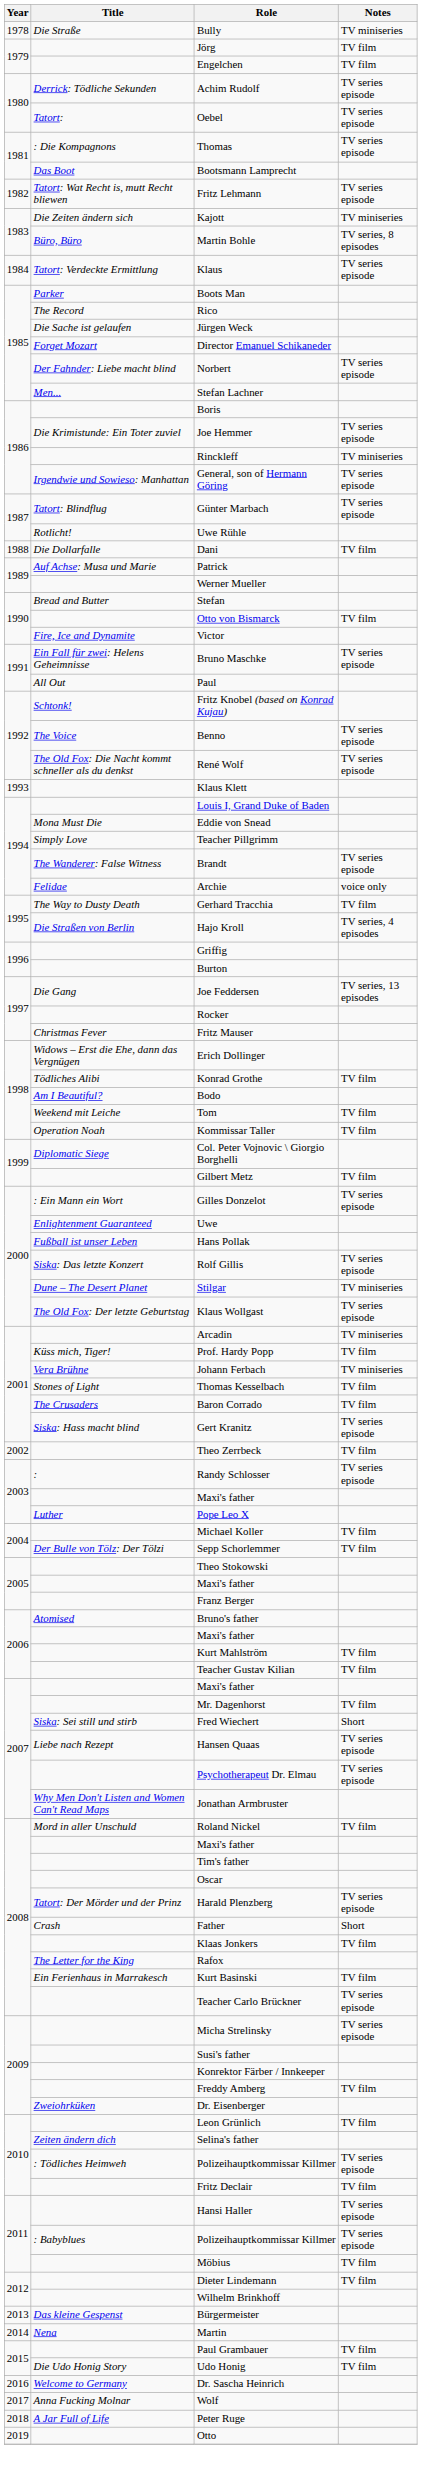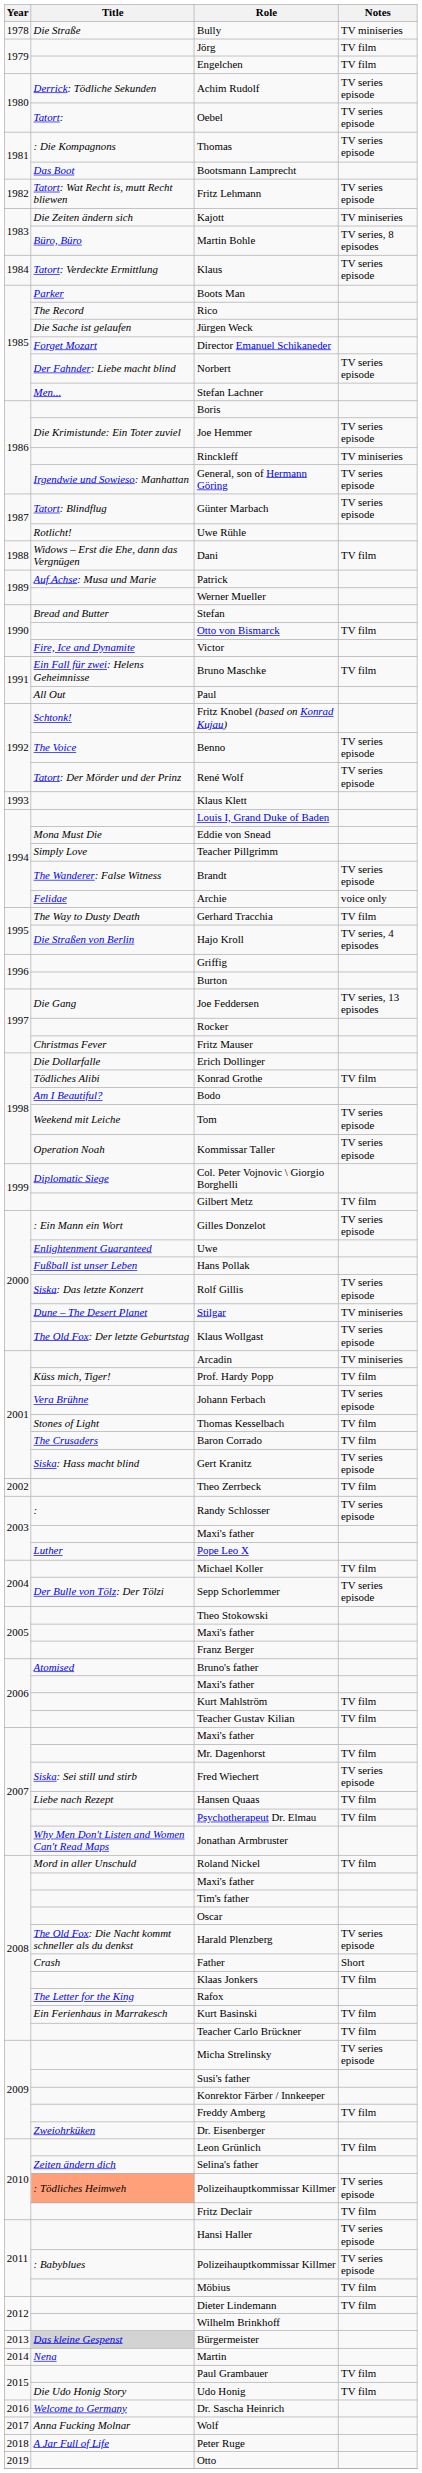 <table class="wikitable sortable">
 <tr>
 <th>Year</th>
 <th>Title</th>
 <th>Role</th>
 <th class="unsortable">Notes</th>
 </tr>
 <tr>
 <td>1978</td>
 <td><em>Die Straße</em></td>
 <td>Bully</td>
 <td>TV miniseries</td>
 </tr>
 <tr>
 <td rowspan=2>1979</td>
 <td><em></em></td>
 <td>Jörg</td>
 <td>TV film</td>
 </tr>
 <tr>
 <td><em></em></td>
 <td>Engelchen</td>
 <td>TV film</td>
 </tr>
 <tr>
 <td rowspan=2>1980</td>
 <td><em><a href='#'>Derrick</a>: Tödliche Sekunden</em></td>
 <td>Achim Rudolf</td>
 <td>TV series episode</td>
 </tr>
 <tr>
 <td><em><a href='#'>Tatort</a>: </em></td>
 <td>Oebel</td>
 <td>TV series episode</td>
 </tr>
 <tr>
 <td rowspan=2>1981</td>
 <td><em>: Die Kompagnons</em></td>
 <td>Thomas</td>
 <td>TV series episode</td>
 </tr>
 <tr>
 <td><em><a href='#'>Das Boot</a></em></td>
 <td>Bootsmann Lamprecht</td>
 <td></td>
 </tr>
 <tr>
 <td>1982</td>
 <td><em><a href='#'>Tatort</a>: Wat Recht is, mutt Recht bliewen</em></td>
 <td>Fritz Lehmann</td>
 <td>TV series episode</td>
 </tr>
 <tr>
 <td rowspan=2>1983</td>
 <td><em>Die Zeiten ändern sich</em></td>
 <td>Kajott</td>
 <td>TV miniseries</td>
 </tr>
 <tr>
 <td><em><a href='#'>Büro, Büro</a></em></td>
 <td>Martin Bohle</td>
 <td>TV series, 8 episodes</td>
 </tr>
 <tr>
 <td>1984</td>
 <td><em><a href='#'>Tatort</a>: Verdeckte Ermittlung</em></td>
 <td>Klaus</td>
 <td>TV series episode</td>
 </tr>
 <tr>
 <td rowspan=6>1985</td>
 <td><em><a href='#'>Parker</a></em></td>
 <td>Boots Man</td>
 <td></td>
 </tr>
 <tr>
 <td><em>The Record</em></td>
 <td>Rico</td>
 <td></td>
 </tr>
 <tr>
 <td><em>Die Sache ist gelaufen</em></td>
 <td>Jürgen Weck</td>
 <td></td>
 </tr>
 <tr>
 <td><em><a href='#'>Forget Mozart</a></em></td>
 <td>Director <a href='#'>Emanuel Schikaneder</a></td>
 <td></td>
 </tr>
 <tr>
 <td><em><a href='#'>Der Fahnder</a>: Liebe macht blind</em></td>
 <td>Norbert</td>
 <td>TV series episode</td>
 </tr>
 <tr>
 <td><em><a href='#'>Men...</a></em></td>
 <td>Stefan Lachner</td>
 <td></td>
 </tr>
 <tr>
 <td rowspan=4>1986</td>
 <td><em></em></td>
 <td>Boris</td>
 <td></td>
 </tr>
 <tr>
 <td><em>Die Krimistunde: Ein Toter zuviel</em></td>
 <td>Joe Hemmer</td>
 <td>TV series episode</td>
 </tr>
 <tr>
 <td><em></em></td>
 <td>Rinckleff</td>
 <td>TV miniseries</td>
 </tr>
 <tr>
 <td><em><a href='#'>Irgendwie und Sowieso</a>: Manhattan</em></td>
 <td>General, son of <a href='#'>Hermann Göring</a></td>
 <td>TV series episode</td>
 </tr>
 <tr>
 <td rowspan=2>1987</td>
 <td><em><a href='#'>Tatort</a>: Blindflug</em></td>
 <td>Günter Marbach</td>
 <td>TV series episode</td>
 </tr>
 <tr>
 <td><em>Rotlicht!</em></td>
 <td>Uwe Rühle</td>
 <td></td>
 </tr>
 <tr>
 <td>1988</td>
-<td><em>Die Dollarfalle</em></td>
+<td><em>Widows – Erst die Ehe, dann das Vergnügen</em></td>
 <td>Dani</td>
 <td>TV film</td>
 </tr>
 <tr>
 <td rowspan=2>1989</td>
 <td><em><a href='#'>Auf Achse</a>: Musa und Marie</em></td>
 <td>Patrick</td>
 <td></td>
 </tr>
 <tr>
 <td><em></em></td>
 <td>Werner Mueller</td>
 <td></td>
 </tr>
 <tr>
 <td rowspan=3>1990</td>
 <td><em>Bread and Butter</em></td>
 <td>Stefan</td>
 <td></td>
 </tr>
 <tr>
 <td><em></em></td>
 <td><a href='#'>Otto von Bismarck</a></td>
 <td>TV film</td>
 </tr>
 <tr>
 <td><em><a href='#'>Fire, Ice and Dynamite</a></em></td>
 <td>Victor</td>
 <td></td>
 </tr>
 <tr>
 <td rowspan=2>1991</td>
 <td><em><a href='#'>Ein Fall für zwei</a>: Helens Geheimnisse</em></td>
 <td>Bruno Maschke</td>
-<td>TV series episode</td>
+<td>TV film</td>
 </tr>
 <tr>
 <td><em>All Out</em></td>
 <td>Paul</td>
 <td></td>
 </tr>
 <tr>
 <td rowspan=3>1992</td>
 <td><em><a href='#'>Schtonk!</a></em></td>
 <td>Fritz Knobel <em>(based on <a href='#'>Konrad Kujau</a>)</em></td>
 <td></td>
 </tr>
 <tr>
 <td><em><a href='#'>The Voice</a></em></td>
 <td>Benno</td>
 <td>TV series episode</td>
 </tr>
 <tr>
-<td><em><a href='#'>The Old Fox</a>: Die Nacht kommt schneller als du denkst</em></td>
+<td><em><a href='#'>Tatort</a>: Der Mörder und der Prinz</em></td>
 <td>René Wolf</td>
 <td>TV series episode</td>
 </tr>
 <tr>
 <td>1993</td>
 <td><em></em></td>
 <td>Klaus Klett</td>
 <td></td>
 </tr>
 <tr>
 <td rowspan=5>1994</td>
 <td><em></em></td>
 <td><a href='#'>Louis I, Grand Duke of Baden</a></td>
 <td></td>
 </tr>
 <tr>
 <td><em>Mona Must Die</em></td>
 <td>Eddie von Snead</td>
 <td></td>
 </tr>
 <tr>
 <td><em>Simply Love</em></td>
 <td>Teacher Pillgrimm</td>
 <td></td>
 </tr>
 <tr>
 <td><em><a href='#'>The Wanderer</a>: False Witness</em></td>
 <td>Brandt</td>
 <td>TV series episode</td>
 </tr>
 <tr>
 <td><em><a href='#'>Felidae</a></em></td>
 <td>Archie</td>
 <td>voice only</td>
 </tr>
 <tr>
 <td rowspan=2>1995</td>
 <td><em>The Way to Dusty Death</em></td>
 <td>Gerhard Tracchia</td>
 <td>TV film</td>
 </tr>
 <tr>
 <td><em><a href='#'>Die Straßen von Berlin</a></em></td>
 <td>Hajo Kroll</td>
 <td>TV series, 4 episodes</td>
 </tr>
 <tr>
 <td rowspan=2>1996</td>
 <td><em></em></td>
 <td>Griffig</td>
 <td></td>
 </tr>
 <tr>
 <td><em></em></td>
 <td>Burton</td>
 <td></td>
 </tr>
 <tr>
 <td rowspan=3>1997</td>
 <td><em>Die Gang</em></td>
 <td>Joe Feddersen</td>
 <td>TV series, 13 episodes</td>
 </tr>
 <tr>
 <td><em></em></td>
 <td>Rocker</td>
 <td></td>
 </tr>
 <tr>
 <td><em>Christmas Fever</em></td>
 <td>Fritz Mauser</td>
 <td></td>
 </tr>
 <tr>
 <td rowspan=5>1998</td>
-<td><em>Widows – Erst die Ehe, dann das Vergnügen</em></td>
+<td><em>Die Dollarfalle</em></td>
 <td>Erich Dollinger</td>
 <td></td>
 </tr>
 <tr>
 <td><em>Tödliches Alibi</em></td>
 <td>Konrad Grothe</td>
 <td>TV film</td>
 </tr>
 <tr>
 <td><em><a href='#'>Am I Beautiful?</a></em></td>
 <td>Bodo</td>
 <td></td>
 </tr>
 <tr>
 <td><em>Weekend mit Leiche</em></td>
 <td>Tom</td>
-<td>TV film</td>
+<td>TV series episode</td>
 </tr>
 <tr>
 <td><em>Operation Noah</em></td>
 <td>Kommissar Taller</td>
-<td>TV film</td>
+<td>TV series episode</td>
 </tr>
 <tr>
 <td rowspan=2>1999</td>
 <td><em><a href='#'>Diplomatic Siege</a></em></td>
 <td>Col. Peter Vojnovic \ Giorgio Borghelli</td>
 <td></td>
 </tr>
 <tr>
 <td><em></em></td>
 <td>Gilbert Metz</td>
 <td>TV film</td>
 </tr>
 <tr>
 <td rowspan=6>2000</td>
 <td><em>: Ein Mann ein Wort</em></td>
 <td>Gilles Donzelot</td>
 <td>TV series episode</td>
 </tr>
 <tr>
 <td><em><a href='#'>Enlightenment Guaranteed</a></em></td>
 <td>Uwe</td>
 <td></td>
 </tr>
 <tr>
 <td><em><a href='#'>Fußball ist unser Leben</a></em></td>
 <td>Hans Pollak</td>
 <td></td>
 </tr>
 <tr>
 <td><em><a href='#'>Siska</a>: Das letzte Konzert</em></td>
 <td>Rolf Gillis</td>
 <td>TV series episode</td>
 </tr>
 <tr>
 <td><em><a href='#'>Dune – The Desert Planet</a></em></td>
 <td><a href='#'>Stilgar</a></td>
 <td>TV miniseries</td>
 </tr>
 <tr>
 <td><em><a href='#'>The Old Fox</a>: Der letzte Geburtstag</em></td>
 <td>Klaus Wollgast</td>
 <td>TV series episode</td>
 </tr>
 <tr>
 <td rowspan=6>2001</td>
 <td><em></em></td>
 <td>Arcadin</td>
 <td>TV miniseries</td>
 </tr>
 <tr>
 <td><em>Küss mich, Tiger!</em></td>
 <td>Prof. Hardy Popp</td>
 <td>TV film</td>
 </tr>
 <tr>
 <td><em><a href='#'>Vera Brühne</a></em></td>
 <td>Johann Ferbach</td>
-<td>TV miniseries</td>
+<td>TV series episode</td>
 </tr>
 <tr>
 <td><em>Stones of Light</em></td>
 <td>Thomas Kesselbach</td>
 <td>TV film</td>
 </tr>
 <tr>
 <td><em><a href='#'>The Crusaders</a></em></td>
 <td>Baron Corrado</td>
 <td>TV film</td>
 </tr>
 <tr>
 <td><em><a href='#'>Siska</a>: Hass macht blind</em></td>
 <td>Gert Kranitz</td>
 <td>TV series episode</td>
 </tr>
 <tr>
 <td>2002</td>
 <td><em></em></td>
 <td>Theo Zerrbeck</td>
 <td>TV film</td>
 </tr>
 <tr>
 <td rowspan=3>2003</td>
 <td><em>: </em></td>
 <td>Randy Schlosser</td>
 <td>TV series episode</td>
 </tr>
 <tr>
 <td><em></em></td>
 <td>Maxi's father</td>
 <td></td>
 </tr>
 <tr>
 <td><em><a href='#'>Luther</a></em></td>
 <td><a href='#'>Pope Leo X</a></td>
 <td></td>
 </tr>
 <tr>
 <td rowspan=2>2004</td>
 <td><em></em></td>
 <td>Michael Koller</td>
 <td>TV film</td>
 </tr>
 <tr>
 <td><em><a href='#'>Der Bulle von Tölz</a>: Der Tölzi</em></td>
 <td>Sepp Schorlemmer</td>
-<td>TV film</td>
+<td>TV series episode</td>
 </tr>
 <tr>
 <td rowspan=3>2005</td>
 <td><em></em></td>
 <td>Theo Stokowski</td>
 <td></td>
 </tr>
 <tr>
 <td><em></em></td>
 <td>Maxi's father</td>
 <td></td>
 </tr>
 <tr>
 <td><em></em></td>
 <td>Franz Berger</td>
 <td></td>
 </tr>
 <tr>
 <td rowspan=4>2006</td>
 <td><em><a href='#'>Atomised</a></em></td>
 <td>Bruno's father</td>
 <td></td>
 </tr>
 <tr>
 <td><em></em></td>
 <td>Maxi's father</td>
 <td></td>
 </tr>
 <tr>
 <td><em></em></td>
 <td>Kurt Mahlström</td>
 <td>TV film</td>
 </tr>
 <tr>
 <td><em></em></td>
 <td>Teacher Gustav Kilian</td>
 <td>TV film</td>
 </tr>
 <tr>
 <td rowspan=6>2007</td>
 <td><em></em></td>
 <td>Maxi's father</td>
 <td></td>
 </tr>
 <tr>
 <td><em></em></td>
 <td>Mr. Dagenhorst</td>
 <td>TV film</td>
 </tr>
 <tr>
 <td><em><a href='#'>Siska</a>: Sei still und stirb</em></td>
 <td>Fred Wiechert</td>
-<td>Short</td>
+<td>TV series episode</td>
 </tr>
 <tr>
 <td><em>Liebe nach Rezept</em></td>
 <td>Hansen Quaas</td>
-<td>TV series episode</td>
+<td>TV film</td>
 </tr>
 <tr>
 <td><em></em></td>
 <td><a href='#'>Psychotherapeut</a> Dr. Elmau</td>
-<td>TV series episode</td>
+<td>TV film</td>
 </tr>
 <tr>
 <td><em><a href='#'>Why Men Don't Listen and Women Can't Read Maps</a></em></td>
 <td>Jonathan Armbruster</td>
 <td></td>
 </tr>
 <tr>
 <td rowspan=10>2008</td>
 <td><em>Mord in aller Unschuld</em></td>
 <td>Roland Nickel</td>
 <td>TV film</td>
 </tr>
 <tr>
 <td><em></em></td>
 <td>Maxi's father</td>
 <td></td>
 </tr>
 <tr>
 <td><em></em></td>
 <td>Tim's father</td>
 <td></td>
 </tr>
 <tr>
 <td><em></em></td>
 <td>Oscar</td>
 <td></td>
 </tr>
 <tr>
-<td><em><a href='#'>Tatort</a>: Der Mörder und der Prinz</em></td>
+<td><em><a href='#'>The Old Fox</a>: Die Nacht kommt schneller als du denkst</em></td>
 <td>Harald Plenzberg</td>
 <td>TV series episode</td>
 </tr>
 <tr>
 <td><em>Crash</em></td>
 <td>Father</td>
 <td>Short</td>
 </tr>
 <tr>
 <td><em></em></td>
 <td>Klaas Jonkers</td>
 <td>TV film</td>
 </tr>
 <tr>
 <td><em><a href='#'>The Letter for the King</a></em></td>
 <td>Rafox</td>
 <td></td>
 </tr>
 <tr>
 <td><em>Ein Ferienhaus in Marrakesch</em></td>
 <td>Kurt Basinski</td>
 <td>TV film</td>
 </tr>
 <tr>
 <td><em></em></td>
 <td>Teacher Carlo Brückner</td>
-<td>TV series episode</td>
+<td>TV film</td>
 </tr>
 <tr>
 <td rowspan=5>2009</td>
 <td><em></em></td>
 <td>Micha Strelinsky</td>
 <td>TV series episode</td>
 </tr>
 <tr>
 <td><em></em></td>
 <td>Susi's father</td>
 <td></td>
 </tr>
 <tr>
 <td><em></em></td>
 <td>Konrektor Färber / Innkeeper</td>
 <td></td>
 </tr>
 <tr>
 <td><em></em></td>
 <td>Freddy Amberg</td>
 <td>TV film</td>
 </tr>
 <tr>
 <td><em><a href='#'>Zweiohrküken</a></em></td>
 <td>Dr. Eisenberger</td>
 <td></td>
 </tr>
 <tr>
 <td rowspan=4>2010</td>
 <td><em></em></td>
 <td>Leon Grünlich</td>
 <td>TV film</td>
 </tr>
 <tr>
 <td><em><a href='#'>Zeiten ändern dich</a></em></td>
 <td>Selina's father</td>
 <td></td>
 </tr>
 <tr>
-<td><em>: Tödliches Heimweh</em></td>
+<td style="background: lightsalmon;"><em>: Tödliches Heimweh</em></td>
 <td>Polizeihauptkommissar Killmer</td>
 <td>TV series episode</td>
 </tr>
 <tr>
 <td><em></em></td>
 <td>Fritz Declair</td>
 <td>TV film</td>
 </tr>
 <tr>
 <td rowspan=3>2011</td>
 <td><em></em></td>
 <td>Hansi Haller</td>
 <td>TV series episode</td>
 </tr>
 <tr>
 <td><em>: Babyblues</em></td>
 <td>Polizeihauptkommissar Killmer</td>
 <td>TV series episode</td>
 </tr>
 <tr>
 <td><em></em></td>
 <td>Möbius</td>
 <td>TV film</td>
 </tr>
 <tr>
 <td rowspan=2>2012</td>
 <td><em></em></td>
 <td>Dieter Lindemann</td>
 <td>TV film</td>
 </tr>
 <tr>
 <td><em></em></td>
 <td>Wilhelm Brinkhoff</td>
 <td></td>
 </tr>
 <tr>
 <td>2013</td>
-<td><em><a href='#'>Das kleine Gespenst</a></em></td>
+<td style="background: lightgrey;"><em><a href='#'>Das kleine Gespenst</a></em></td>
 <td>Bürgermeister</td>
 <td></td>
 </tr>
 <tr>
 <td>2014</td>
 <td><em><a href='#'>Nena</a></em></td>
 <td>Martin</td>
 <td></td>
 </tr>
 <tr>
 <td rowspan=2>2015</td>
 <td><em></em></td>
 <td>Paul Grambauer</td>
 <td>TV film</td>
 </tr>
 <tr>
 <td><em>Die Udo Honig Story</em></td>
 <td>Udo Honig</td>
 <td>TV film</td>
 </tr>
 <tr>
 <td>2016</td>
 <td><em><a href='#'>Welcome to Germany</a></em></td>
 <td>Dr. Sascha Heinrich</td>
 <td></td>
 </tr>
 <tr>
 <td>2017</td>
 <td><em>Anna Fucking Molnar</em></td>
 <td>Wolf</td>
 <td></td>
 </tr>
 <tr>
 <td>2018</td>
 <td><em><a href='#'>A Jar Full of Life</a></em></td>
 <td>Peter Ruge</td>
 <td></td>
 </tr>
 <tr>
 <td>2019</td>
 <td><em></em></td>
 <td>Otto</td>
 <td></td>
 </tr>
 <tr>
 </tr>
 </table>
